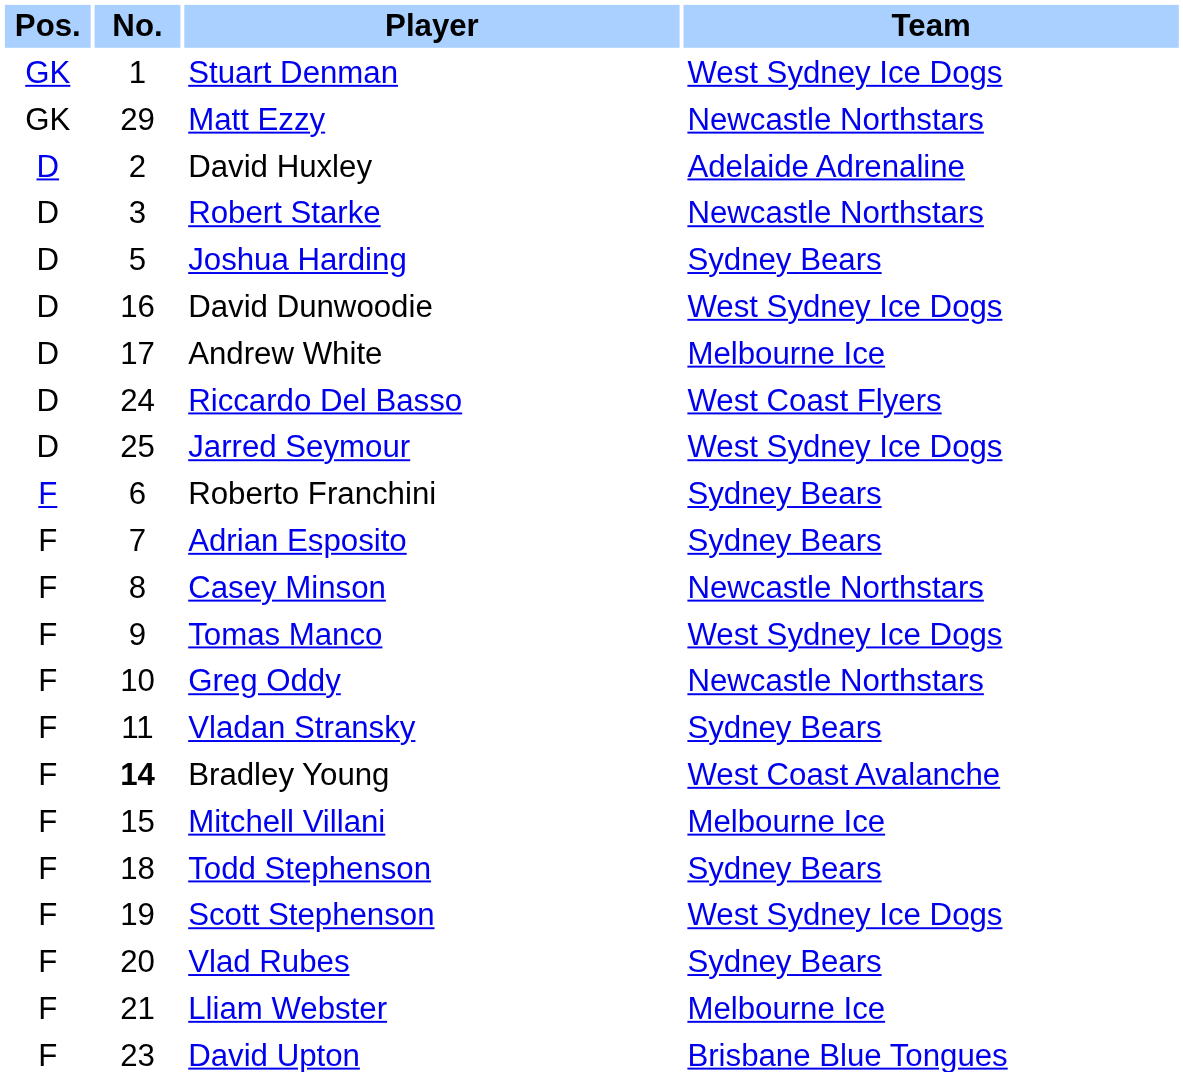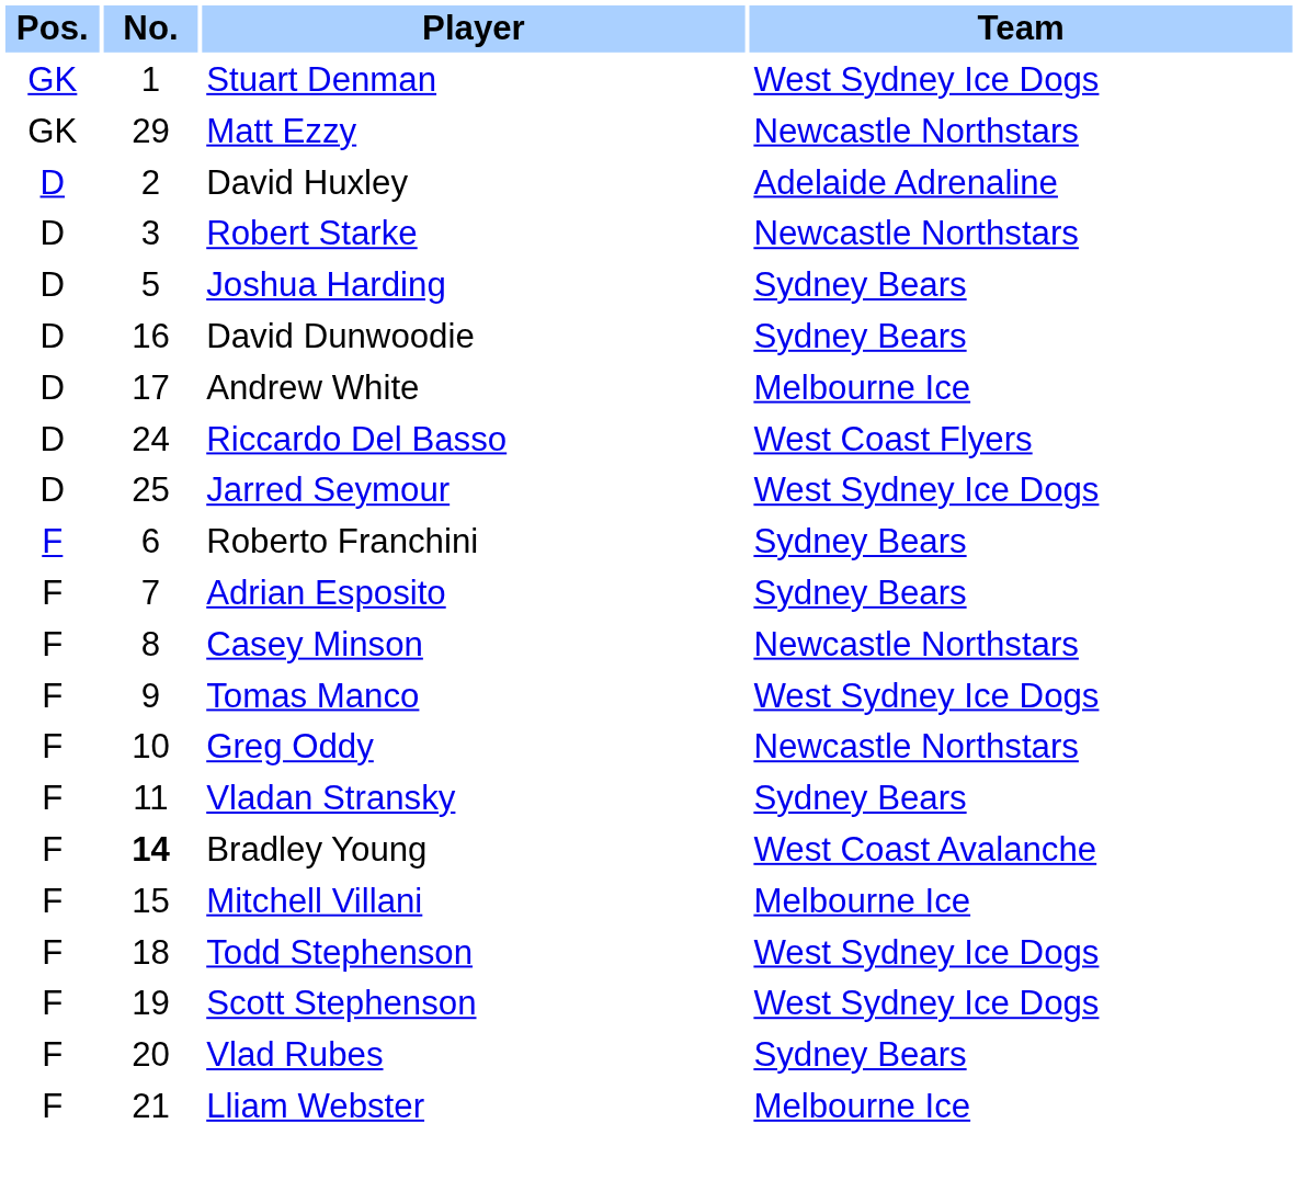 <table border="0" cellspacing="2" cellpadding="2">
 <tr bgcolor=AAD0FF>
 <th width=40>Pos.</th>
 <th width=40>No.</th>
 <th width=250>Player</th>
 <th width=250>Team</th>
 </tr>
 <tr>
 <td style="text-align:center;"><a href='#'>GK</a></td>
 <td style="text-align:center;">1</td>
 <td><a href='#'>Stuart Denman</a></td>
 <td> <a href='#'>West Sydney Ice Dogs</a></td>
 </tr>
 <tr>
 <td style="text-align:center;">GK</td>
 <td style="text-align:center;">29</td>
 <td><a href='#'>Matt Ezzy</a></td>
 <td> <a href='#'>Newcastle Northstars</a></td>
 </tr>
 <tr>
 <td style="text-align:center;"><a href='#'>D</a></td>
 <td style="text-align:center;">2</td>
 <td>David Huxley</td>
 <td> <a href='#'>Adelaide Adrenaline</a></td>
 </tr>
 <tr>
 <td style="text-align:center;">D</td>
 <td style="text-align:center;">3</td>
 <td><a href='#'>Robert Starke</a></td>
 <td> <a href='#'>Newcastle Northstars</a></td>
 </tr>
 <tr>
 <td style="text-align:center;">D</td>
 <td style="text-align:center;">5</td>
 <td><a href='#'>Joshua Harding</a></td>
 <td> <a href='#'>Sydney Bears</a></td>
 </tr>
 <tr>
 <td style="text-align:center;">D</td>
 <td style="text-align:center;">16</td>
 <td>David Dunwoodie</td>
-<td> <a href='#'>West Sydney Ice Dogs</a></td>
+<td> <a href='#'>Sydney Bears</a></td>
 </tr>
 <tr>
 <td style="text-align:center;">D</td>
 <td style="text-align:center;">17</td>
 <td>Andrew White</td>
 <td> <a href='#'>Melbourne Ice</a></td>
 </tr>
 <tr>
 <td style="text-align:center;">D</td>
 <td style="text-align:center;">24</td>
 <td><a href='#'>Riccardo Del Basso</a></td>
 <td> <a href='#'>West Coast Flyers</a></td>
 </tr>
 <tr>
 <td style="text-align:center;">D</td>
 <td style="text-align:center;">25</td>
 <td><a href='#'>Jarred Seymour</a></td>
 <td> <a href='#'>West Sydney Ice Dogs</a></td>
 </tr>
 <tr>
 <td style="text-align:center;"><a href='#'>F</a></td>
 <td style="text-align:center;">6</td>
 <td>Roberto Franchini</td>
 <td> <a href='#'>Sydney Bears</a></td>
 </tr>
 <tr>
 <td style="text-align:center;">F</td>
 <td style="text-align:center;">7</td>
 <td><a href='#'>Adrian Esposito</a></td>
 <td> <a href='#'>Sydney Bears</a></td>
 </tr>
 <tr>
 <td style="text-align:center;">F</td>
 <td style="text-align:center;">8</td>
 <td><a href='#'>Casey Minson</a></td>
 <td> <a href='#'>Newcastle Northstars</a></td>
 </tr>
 <tr>
 <td style="text-align:center;">F</td>
 <td style="text-align:center;">9</td>
 <td><a href='#'>Tomas Manco</a></td>
 <td> <a href='#'>West Sydney Ice Dogs</a></td>
 </tr>
 <tr>
 <td style="text-align:center;">F</td>
 <td style="text-align:center;">10</td>
 <td><a href='#'>Greg Oddy</a></td>
 <td> <a href='#'>Newcastle Northstars</a></td>
 </tr>
 <tr>
 <td style="text-align:center;">F</td>
 <td style="text-align:center;">11</td>
 <td><a href='#'>Vladan Stransky</a></td>
 <td> <a href='#'>Sydney Bears</a></td>
 </tr>
 <tr>
 <td style="text-align:center;">F</td>
 <td style="text-align:center;"><strong>14</strong></td>
 <td>Bradley Young</td>
 <td> <a href='#'>West Coast Avalanche</a></td>
 </tr>
 <tr>
 <td style="text-align:center;">F</td>
 <td style="text-align:center;">15</td>
 <td><a href='#'>Mitchell Villani</a></td>
 <td> <a href='#'>Melbourne Ice</a></td>
 </tr>
 <tr>
 <td style="text-align:center;">F</td>
 <td style="text-align:center;">18</td>
 <td><a href='#'>Todd Stephenson</a></td>
-<td> <a href='#'>Sydney Bears</a></td>
+<td> <a href='#'>West Sydney Ice Dogs</a></td>
 </tr>
 <tr>
 <td style="text-align:center;">F</td>
 <td style="text-align:center;">19</td>
 <td><a href='#'>Scott Stephenson</a></td>
 <td> <a href='#'>West Sydney Ice Dogs</a></td>
 </tr>
 <tr>
 <td style="text-align:center;">F</td>
 <td style="text-align:center;">20</td>
 <td><a href='#'>Vlad Rubes</a></td>
 <td> <a href='#'>Sydney Bears</a></td>
 </tr>
 <tr>
 <td style="text-align:center;">F</td>
 <td style="text-align:center;">21</td>
 <td><a href='#'>Lliam Webster</a></td>
 <td> <a href='#'>Melbourne Ice</a></td>
 </tr>
-<tr>
-<td style="text-align:center;">F</td>
-<td style="text-align:center;">23</td>
-<td><a href='#'>David Upton</a></td>
-<td> <a href='#'>Brisbane Blue Tongues</a></td>
-</tr>
 </table>
